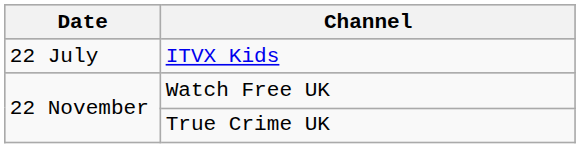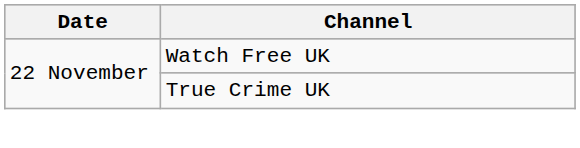 <table class="wikitable">
 <tr>
 <th width=90>Date</th>
 <th width=250>Channel</th>
-</tr>
-<tr>
-<td>22 July</td>
-<td><a href='#'>ITVX Kids</a></td>
 </tr>
 <tr>
 <td rowspan="2">22 November</td>
 <td>Watch Free UK</td>
 </tr>
 <tr>
 <td>True Crime UK</td>
 </tr>
 </table>
